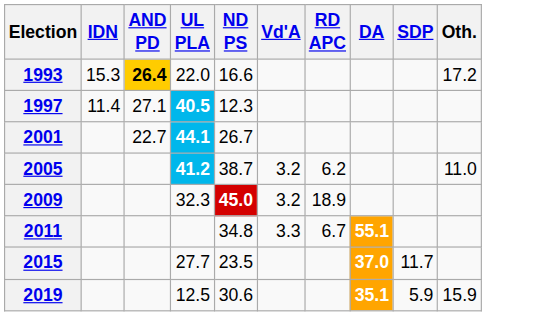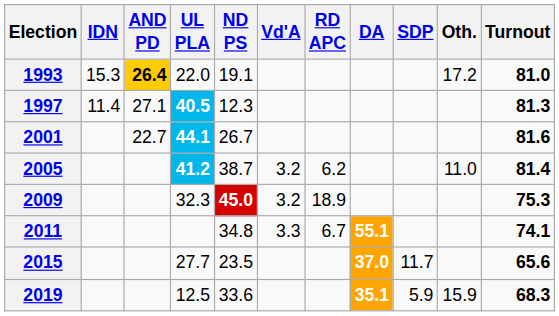 <table class="wikitable" style="text-align:right; font-size:95%; line-height:20px;">
 <tr>
 <th width="30px">Election</th>
 <th width="30px"><a href='#'>IDN</a></th>
 <th width="30px"><a href='#'>AND</a><br><a href='#'>PD</a></th>
 <th width="30px"><a href='#'>UL</a><br><a href='#'>PLA</a></th>
 <th width="30px"><a href='#'>ND</a><br><a href='#'>PS</a></th>
 <th width="30px"><a href='#'>Vd'A</a></th>
 <th width="30px"><a href='#'>RD</a><br><a href='#'>APC</a></th>
 <th width="30px"><a href='#'>DA</a></th>
 <th width="30px"><a href='#'>SDP</a></th>
 <th width="30px">Oth.</th>
+<th width="30px">Turnout</th>
 </tr>
 <tr>
 <th style="text-align: center;"><a href='#'>1993</a></th>
 <td style="text-align: right;">15.3</td>
 <td style="text-align: right;background:#ffcc00"><strong>26.4</strong></td>
 <td style="text-align: right;">22.0</td>
-<td style="text-align: right;">16.6</td>
+<td style="text-align: right;">19.1</td>
 <td style="text-align: right;"></td>
 <td style="text-align: right;"></td>
 <td style="text-align: right;"></td>
 <td style="text-align: right;"></td>
 <td style="text-align: right;">17.2</td>
+<td style="text-align: right;"><strong>81.0</strong></td>
 </tr>
 <tr>
 <th style="text-align: center;"><a href='#'>1997</a></th>
 <td style="text-align: right;">11.4</td>
 <td style="text-align: right;">27.1</td>
 <td style="text-align: right;background:#00B7EB;color:white"><strong>40.5</strong></td>
 <td style="text-align: right;">12.3</td>
 <td style="text-align: right;"></td>
 <td style="text-align: right;"></td>
 <td style="text-align: right;"></td>
 <td style="text-align: right;"></td>
 <td style="text-align: right;"></td>
+<td style="text-align: right;"><strong>81.3</strong></td>
 </tr>
 <tr>
 <th style="text-align: center;"><a href='#'>2001</a></th>
 <td style="text-align: right;"></td>
 <td style="text-align: right;">22.7</td>
 <td style="text-align: right;background:#00B7EB;color:white"><strong>44.1</strong></td>
 <td style="text-align: right;">26.7</td>
 <td style="text-align: right;"></td>
 <td style="text-align: right;"></td>
 <td style="text-align: right;"></td>
 <td style="text-align: right;"></td>
 <td style="text-align: right;"></td>
+<td style="text-align: right;"><strong>81.6</strong></td>
 </tr>
 <tr>
 <th style="text-align: center;"><a href='#'>2005</a></th>
 <td style="text-align: right;"></td>
 <td style="text-align: right;"></td>
 <td style="text-align: right;background:#00B7EB;color:white"><strong>41.2</strong></td>
 <td style="text-align: right;">38.7</td>
 <td style="text-align: right;">3.2</td>
 <td style="text-align: right;">6.2</td>
 <td style="text-align: right;"></td>
 <td style="text-align: right;"></td>
 <td style="text-align: right;">11.0</td>
+<td style="text-align: right;"><strong>81.4</strong></td>
 </tr>
 <tr>
 <th style="text-align: center;"><a href='#'>2009</a></th>
 <td style="text-align: right;"></td>
 <td style="text-align: right;"></td>
 <td style="text-align: right;">32.3</td>
 <td style="text-align: right;background:#D40000;color:white"><strong>45.0</strong></td>
 <td style="text-align: right;">3.2</td>
 <td style="text-align: right;">18.9</td>
 <td style="text-align: right;"></td>
 <td style="text-align: right;"></td>
 <td style="text-align: right;"></td>
+<td style="text-align: right;"><strong>75.3</strong></td>
 </tr>
 <tr>
 <th style="text-align: center;"><a href='#'>2011</a></th>
 <td style="text-align: right;"></td>
 <td style="text-align: right;"></td>
 <td style="text-align: right;"></td>
 <td style="text-align: right;">34.8</td>
 <td style="text-align: right;">3.3</td>
 <td style="text-align: right;">6.7</td>
 <td style="text-align: right;background:orange;color:white"><strong>55.1</strong></td>
 <td style="text-align: right;"></td>
 <td style="text-align: right;"></td>
+<td style="text-align: right;"><strong>74.1</strong></td>
 </tr>
 <tr>
 <th style="text-align: center;"><a href='#'>2015</a></th>
 <td style="text-align: right;"></td>
 <td style="text-align: right;"></td>
 <td style="text-align: right;">27.7</td>
 <td style="text-align: right;">23.5</td>
 <td style="text-align: right;"></td>
 <td style="text-align: right;"></td>
 <td style="text-align: right;background:orange;color:white"><strong>37.0</strong></td>
 <td style="text-align: right;">11.7</td>
 <td style="text-align: right;"></td>
+<td style="text-align: right;"><strong>65.6</strong></td>
 </tr>
 <tr>
 <th style="text-align: center;"><a href='#'>2019</a></th>
 <td style="text-align: right;"></td>
 <td style="text-align: right;"></td>
 <td style="text-align: right;">12.5</td>
-<td style="text-align: right;">30.6</td>
+<td style="text-align: right;">33.6</td>
 <td style="text-align: right;"></td>
 <td style="text-align: right;"></td>
 <td style="text-align: right;background:orange;color:white"><strong>35.1</strong></td>
 <td style="text-align: right;">5.9</td>
 <td style="text-align: right;">15.9</td>
+<td style="text-align: right;"><strong>68.3</strong></td>
 </tr>
 </table>
